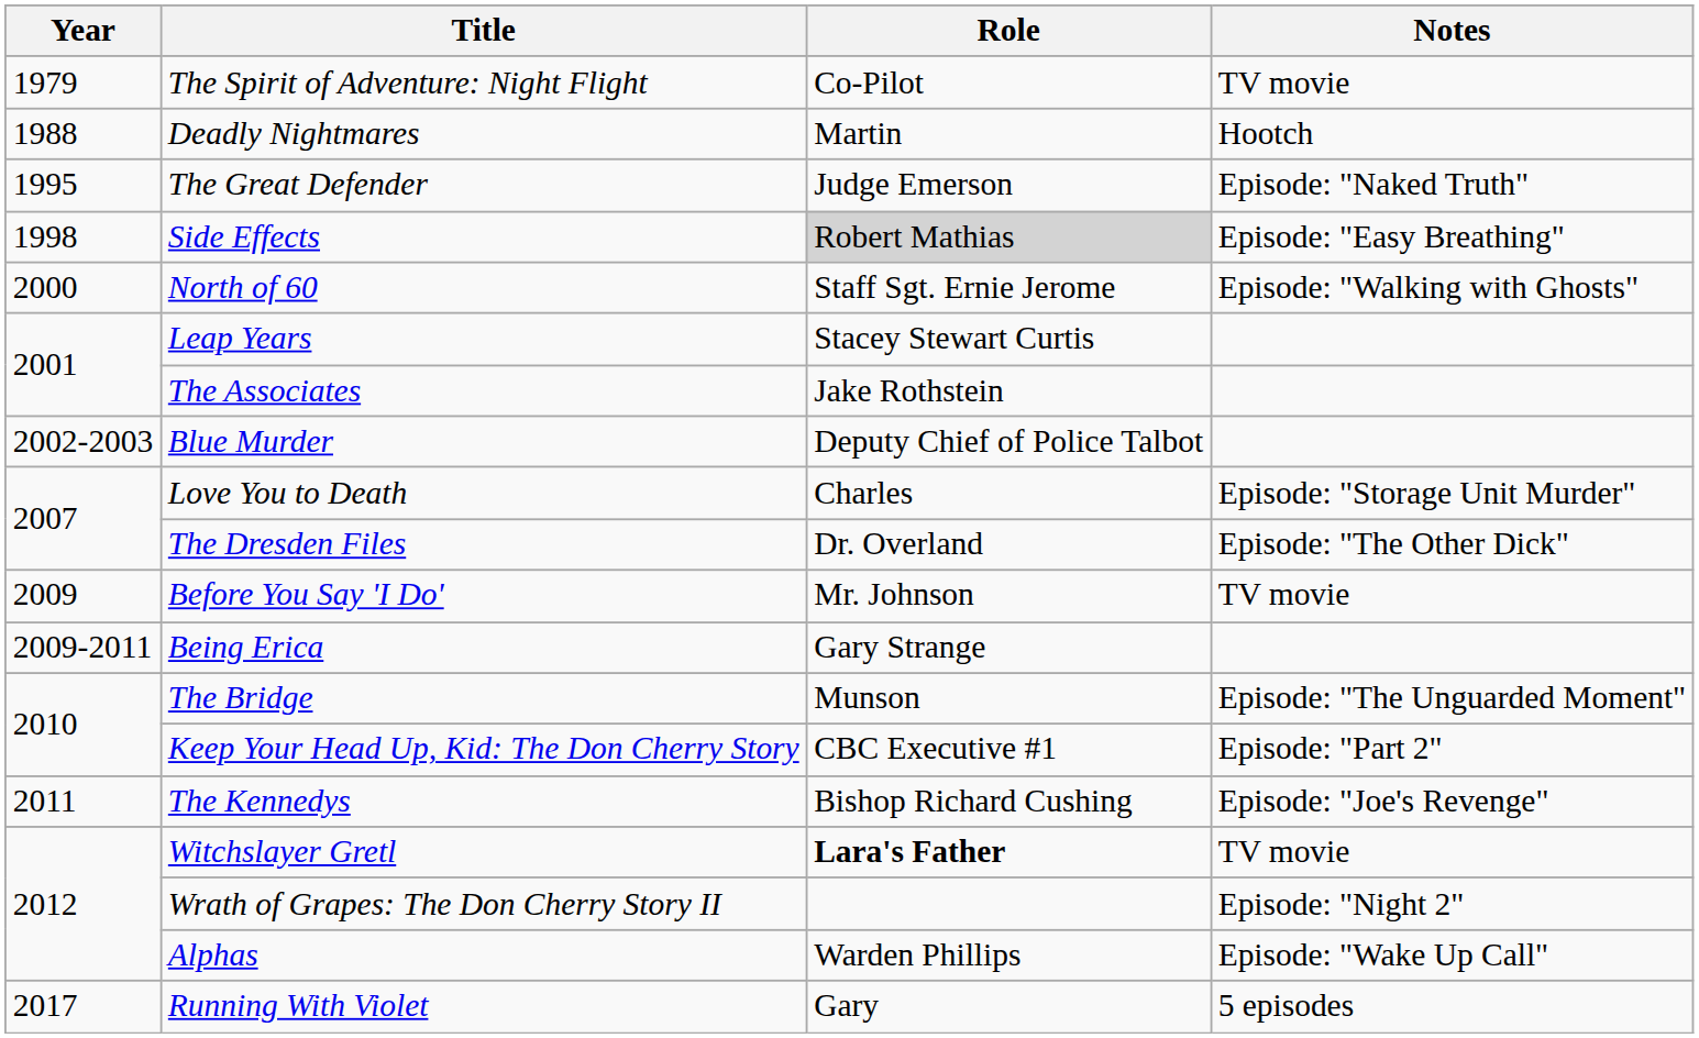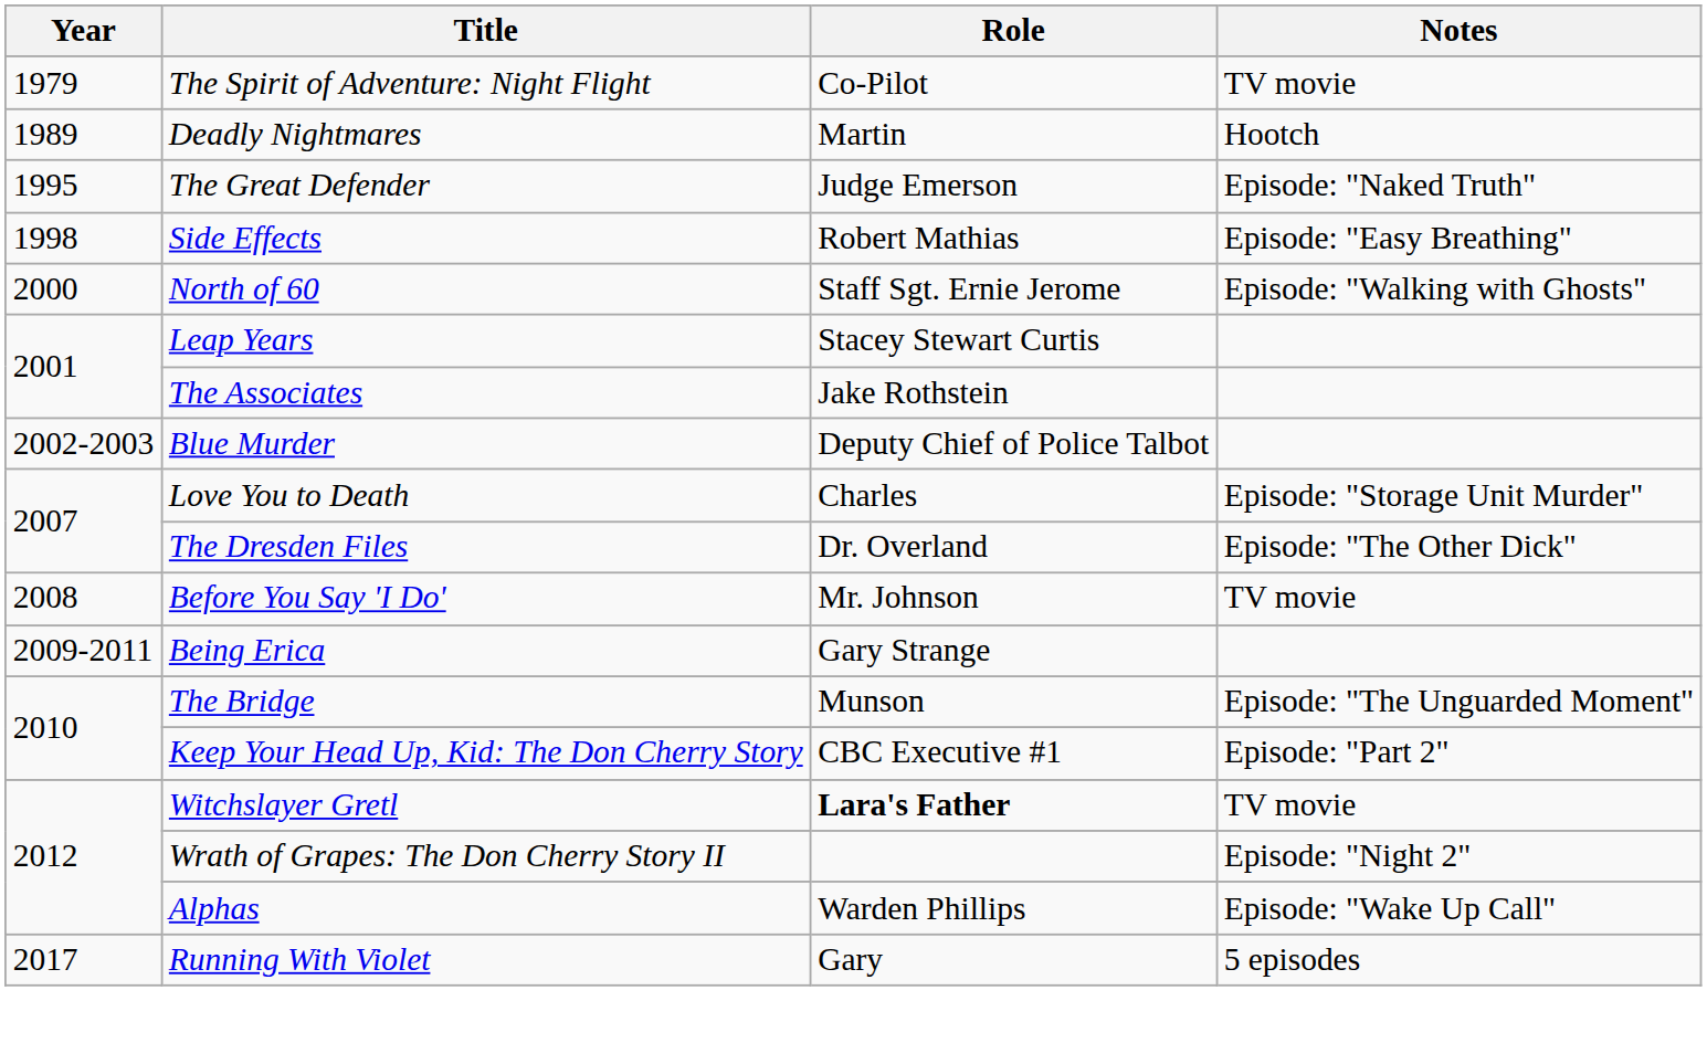 <table class="wikitable sortable">
 <tr>
 <th>Year</th>
 <th>Title</th>
 <th>Role</th>
 <th class="unsortable">Notes</th>
 </tr>
 <tr>
 <td>1979</td>
 <td data-sort-value="Spirit of Adventure: Night Flight, The"><em>The Spirit of Adventure: Night Flight</em></td>
 <td>Co-Pilot</td>
 <td>TV movie</td>
 </tr>
 <tr>
-<td>1988</td>
+<td>1989</td>
 <td><em>Deadly Nightmares</em></td>
 <td>Martin</td>
 <td>Hootch</td>
 </tr>
 <tr>
 <td>1995</td>
 <td data-sort-value="Great Defender, The"><em>The Great Defender</em></td>
 <td>Judge Emerson</td>
 <td>Episode: "Naked Truth"</td>
 </tr>
 <tr>
 <td>1998</td>
 <td><em><a href='#'>Side Effects</a></em></td>
-<td style="background: lightgrey;">Robert Mathias</td>
+<td>Robert Mathias</td>
 <td>Episode: "Easy Breathing"</td>
 </tr>
 <tr>
 <td>2000</td>
 <td><em><a href='#'>North of 60</a></em></td>
 <td>Staff Sgt. Ernie Jerome</td>
 <td>Episode: "Walking with Ghosts"</td>
 </tr>
 <tr>
 <td rowspan="2">2001</td>
 <td><em><a href='#'>Leap Years</a></em></td>
 <td>Stacey Stewart Curtis</td>
 <td></td>
 </tr>
 <tr>
 <td data-sort-value="Associates, The"><em><a href='#'>The Associates</a></em></td>
 <td>Jake Rothstein</td>
 <td></td>
 </tr>
 <tr>
 <td>2002-2003</td>
 <td><em><a href='#'>Blue Murder</a></em></td>
 <td>Deputy Chief of Police Talbot</td>
 <td></td>
 </tr>
 <tr>
 <td rowspan="2">2007</td>
 <td><em>Love You to Death</em></td>
 <td>Charles</td>
 <td>Episode: "Storage Unit Murder"</td>
 </tr>
 <tr>
 <td data-sort-value="Dresden Files, The"><em><a href='#'>The Dresden Files</a></em></td>
 <td>Dr. Overland</td>
 <td>Episode: "The Other Dick"</td>
 </tr>
 <tr>
-<td>2009</td>
+<td>2008</td>
 <td><em><a href='#'>Before You Say 'I Do'</a></em></td>
 <td>Mr. Johnson</td>
 <td>TV movie</td>
 </tr>
 <tr>
 <td>2009-2011</td>
 <td><em><a href='#'>Being Erica</a></em></td>
 <td>Gary Strange</td>
 </tr>
 <tr>
 <td rowspan="2">2010</td>
 <td data-sort-value="Bridge, The"><em><a href='#'>The Bridge</a></em></td>
 <td>Munson</td>
 <td>Episode: "The Unguarded Moment"</td>
 </tr>
 <tr>
 <td><em><a href='#'>Keep Your Head Up, Kid: The Don Cherry Story</a></em></td>
 <td>CBC Executive #1</td>
 <td>Episode: "Part 2"</td>
-</tr>
-<tr>
-<td>2011</td>
-<td data-sort-value="Kennedys, The"><em><a href='#'>The Kennedys</a></em></td>
-<td>Bishop Richard Cushing</td>
-<td>Episode: "Joe's Revenge"</td>
 </tr>
 <tr>
 <td rowspan="3">2012</td>
 <td><em><a href='#'>Witchslayer Gretl</a></em></td>
 <td><strong>Lara's Father</strong></td>
 <td>TV movie</td>
 </tr>
 <tr>
 <td><em>Wrath of Grapes: The Don Cherry Story II</em></td>
 <td></td>
 <td>Episode: "Night 2"</td>
 </tr>
 <tr>
 <td><em><a href='#'>Alphas</a></em></td>
 <td>Warden Phillips</td>
 <td>Episode: "Wake Up Call"</td>
 </tr>
 <tr>
 <td>2017</td>
 <td><em><a href='#'>Running With Violet</a></em></td>
 <td>Gary</td>
 <td>5 episodes</td>
 </tr>
 </table>
